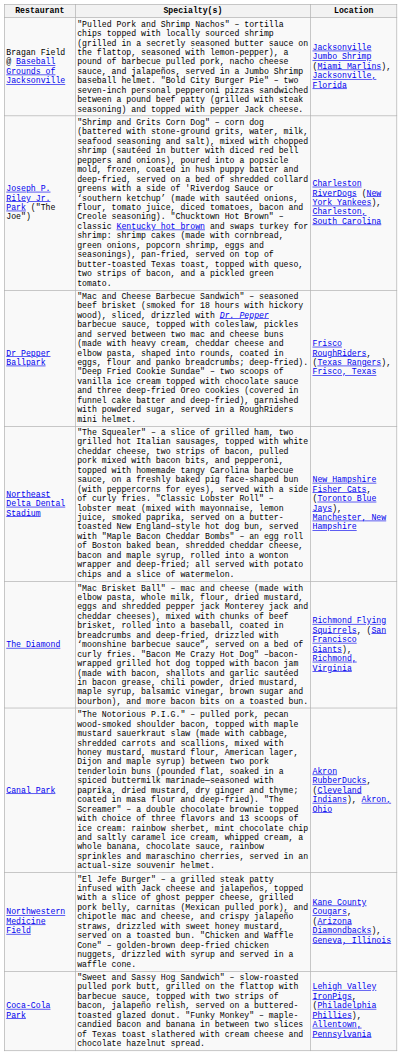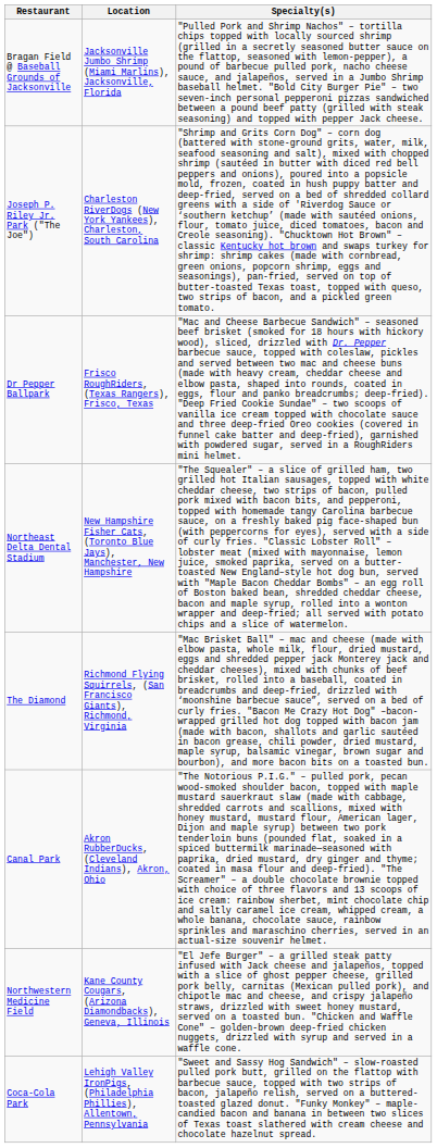 <table class="wikitable" style="width:100%;">
 <tr>
 <th>Restaurant</th>
+<th>Location</th>
 <th>Specialty(s)</th>
-<th>Location</th>
 </tr>
 <tr>
 <td>Bragan Field @ <a href='#'>Baseball Grounds of Jacksonville</a></td>
+<td><a href='#'>Jacksonville Jumbo Shrimp</a> (<a href='#'>Miami Marlins</a>), <a href='#'>Jacksonville, Florida</a></td>
 <td>"Pulled Pork and Shrimp Nachos" – tortilla chips topped with locally sourced shrimp (grilled in a secretly seasoned butter sauce on the flattop, seasoned with lemon-pepper), a pound of barbecue pulled pork, nacho cheese sauce, and jalapeños, served in a Jumbo Shrimp baseball helmet. "Bold City Burger Pie" – two seven-inch personal pepperoni pizzas sandwiched between a pound beef patty (grilled with steak seasoning) and topped with pepper Jack cheese.</td>
-<td><a href='#'>Jacksonville Jumbo Shrimp</a> (<a href='#'>Miami Marlins</a>), <a href='#'>Jacksonville, Florida</a></td>
 </tr>
 <tr>
 <td><a href='#'>Joseph P. Riley Jr. Park</a> ("The Joe")</td>
+<td><a href='#'>Charleston RiverDogs</a> (<a href='#'>New York Yankees</a>), <a href='#'>Charleston, South Carolina</a></td>
 <td>"Shrimp and Grits Corn Dog" – corn dog (battered with stone-ground grits, water, milk, seafood seasoning and salt), mixed with chopped shrimp (sautéed in butter with diced red bell peppers and onions), poured into a popsicle mold, frozen, coated in hush puppy batter and deep-fried, served on a bed of shredded collard greens with a side of 'Riverdog Sauce or ‘southern ketchup’ (made with sautéed onions, flour, tomato juice, diced tomatoes, bacon and Creole seasoning). "Chucktown Hot Brown" – classic <a href='#'>Kentucky hot brown</a> and swaps turkey for shrimp: shrimp cakes (made with cornbread, green onions, popcorn shrimp, eggs and seasonings), pan-fried, served on top of butter-toasted Texas toast, topped with queso, two strips of bacon, and a pickled green tomato.</td>
-<td><a href='#'>Charleston RiverDogs</a> (<a href='#'>New York Yankees</a>), <a href='#'>Charleston, South Carolina</a></td>
 </tr>
 <tr>
 <td><a href='#'>Dr Pepper Ballpark</a></td>
+<td><a href='#'>Frisco RoughRiders</a>, (<a href='#'>Texas Rangers</a>), <a href='#'>Frisco, Texas</a></td>
 <td>"Mac and Cheese Barbecue Sandwich" – seasoned beef brisket (smoked for 18 hours with hickory wood), sliced, drizzled with <em><a href='#'>Dr. Pepper</a></em> barbecue sauce, topped with coleslaw, pickles and served between two mac and cheese buns (made with heavy cream, cheddar cheese and elbow pasta, shaped into rounds, coated in eggs, flour and panko breadcrumbs; deep-fried). "Deep Fried Cookie Sundae" – two scoops of vanilla ice cream topped with chocolate sauce and three deep-fried Oreo cookies (covered in funnel cake batter and deep-fried), garnished with powdered sugar, served in a RoughRiders mini helmet.</td>
-<td><a href='#'>Frisco RoughRiders</a>, (<a href='#'>Texas Rangers</a>), <a href='#'>Frisco, Texas</a></td>
 </tr>
 <tr>
 <td><a href='#'>Northeast Delta Dental Stadium</a></td>
+<td><a href='#'>New Hampshire Fisher Cats</a>,  (<a href='#'>Toronto Blue Jays</a>), <a href='#'>Manchester, New Hampshire</a></td>
 <td>"The Squealer" – a slice of grilled ham, two grilled hot Italian sausages, topped with white cheddar cheese, two strips of bacon, pulled pork mixed with bacon bits, and pepperoni, topped with homemade tangy Carolina barbecue sauce, on a freshly baked pig face-shaped bun (with peppercorns for eyes), served with a side of curly fries. "Classic Lobster Roll" – lobster meat (mixed with mayonnaise, lemon juice, smoked paprika, served on a butter-toasted New England–style hot dog bun, served with "Maple Bacon Cheddar Bombs" – an egg roll of Boston baked bean, shredded cheddar cheese, bacon and maple syrup, rolled into a wonton wrapper and deep-fried; all served with potato chips and a slice of watermelon.</td>
-<td><a href='#'>New Hampshire Fisher Cats</a>,  (<a href='#'>Toronto Blue Jays</a>), <a href='#'>Manchester, New Hampshire</a></td>
 </tr>
 <tr>
 <td><a href='#'>The Diamond</a></td>
+<td><a href='#'>Richmond Flying Squirrels</a>, (<a href='#'>San Francisco Giants</a>), <a href='#'>Richmond, Virginia</a></td>
 <td>"Mac Brisket Ball" – mac and cheese (made with elbow pasta, whole milk, flour, dried mustard, eggs and shredded pepper jack Monterey jack and cheddar cheeses), mixed with chunks of beef brisket, rolled into a baseball, coated in breadcrumbs and deep-fried, drizzled with ‘moonshine barbecue sauce”, served on a bed of curly fries. "Bacon Me Crazy Hot Dog" –bacon-wrapped grilled hot dog topped with bacon jam (made with bacon, shallots and garlic sautéed in bacon grease, chili powder, dried mustard, maple syrup, balsamic vinegar, brown sugar and bourbon), and more bacon bits on a toasted bun.</td>
-<td><a href='#'>Richmond Flying Squirrels</a>, (<a href='#'>San Francisco Giants</a>), <a href='#'>Richmond, Virginia</a></td>
 </tr>
 <tr>
 <td><a href='#'>Canal Park</a></td>
+<td><a href='#'>Akron RubberDucks</a>, (<a href='#'>Cleveland Indians</a>), <a href='#'>Akron, Ohio</a></td>
 <td>"The Notorious P.I.G." – pulled pork, pecan wood-smoked shoulder bacon, topped with maple mustard sauerkraut slaw (made with cabbage, shredded carrots and scallions, mixed with honey mustard, mustard flour, American lager, Dijon and maple syrup) between two pork tenderloin buns (pounded flat, soaked in a spiced buttermilk marinade—seasoned with paprika, dried mustard, dry ginger and thyme; coated in masa flour and deep-fried). "The Screamer" – a double chocolate brownie topped with choice of three flavors and 13 scoops of ice cream: rainbow sherbet, mint chocolate chip and saltly caramel ice cream, whipped cream, a whole banana, chocolate sauce, rainbow sprinkles and maraschino cherries, served in an actual-size souvenir helmet.</td>
-<td><a href='#'>Akron RubberDucks</a>, (<a href='#'>Cleveland Indians</a>), <a href='#'>Akron, Ohio</a></td>
 </tr>
 <tr>
 <td><a href='#'>Northwestern Medicine Field</a></td>
+<td><a href='#'>Kane County Cougars</a>, (<a href='#'>Arizona Diamondbacks</a>), <a href='#'>Geneva, Illinois</a></td>
 <td>"El Jefe Burger" – a grilled steak patty infused with Jack cheese and jalapeños, topped with a slice of ghost pepper cheese, grilled pork belly, carnitas (Mexican pulled pork), and chipotle mac and cheese, and crispy jalapeño straws, drizzled with sweet honey mustard, served on a toasted bun. "Chicken and Waffle Cone" – golden-brown deep-fried chicken nuggets, drizzled with syrup and served in a waffle cone.</td>
-<td><a href='#'>Kane County Cougars</a>, (<a href='#'>Arizona Diamondbacks</a>), <a href='#'>Geneva, Illinois</a></td>
 </tr>
 <tr>
 <td><a href='#'>Coca-Cola Park</a></td>
+<td><a href='#'>Lehigh Valley IronPigs</a>, (<a href='#'>Philadelphia Phillies</a>), <a href='#'>Allentown, Pennsylvania</a></td>
 <td>"Sweet and Sassy Hog Sandwich" – slow-roasted pulled pork butt, grilled on the flattop with barbecue sauce, topped with two strips of bacon, jalapeño relish, served on a buttered-toasted glazed donut. "Funky Monkey" – maple-candied bacon and banana in between two slices of Texas toast slathered with cream cheese and chocolate hazelnut spread.</td>
-<td><a href='#'>Lehigh Valley IronPigs</a>, (<a href='#'>Philadelphia Phillies</a>), <a href='#'>Allentown, Pennsylvania</a></td>
 </tr>
 </table>
